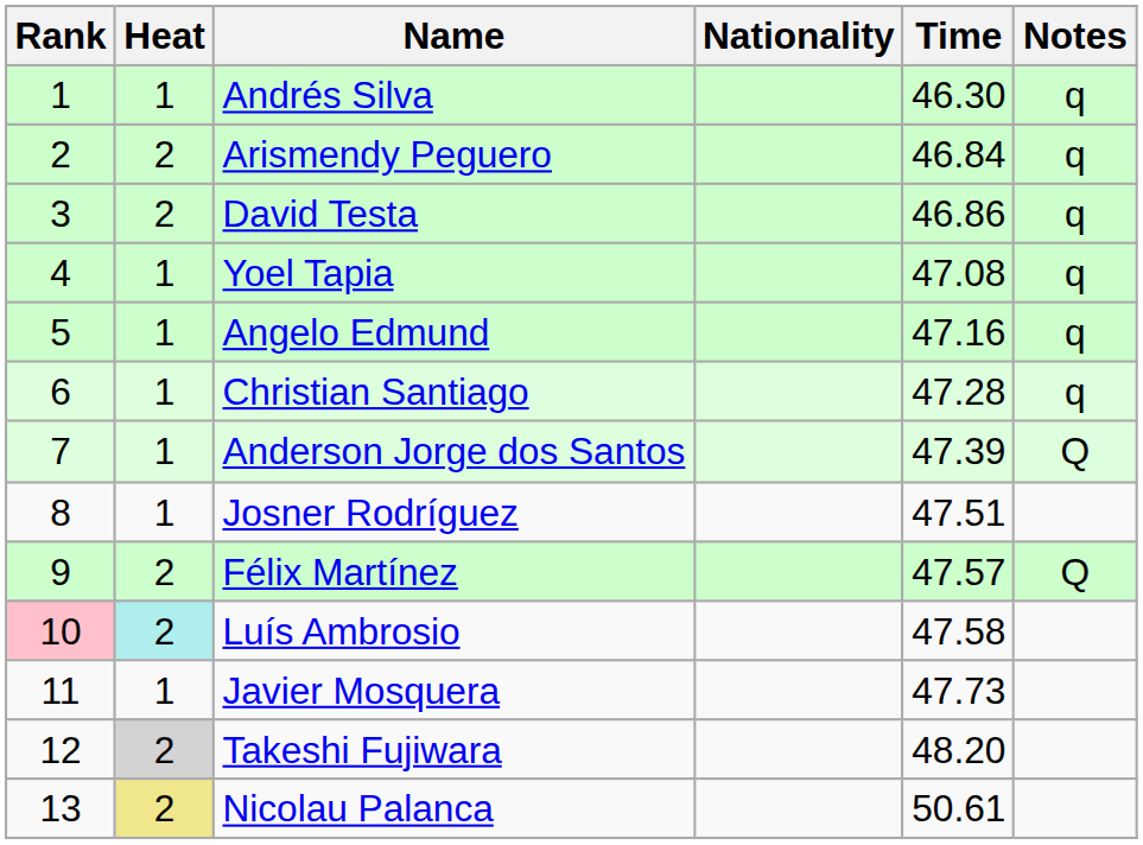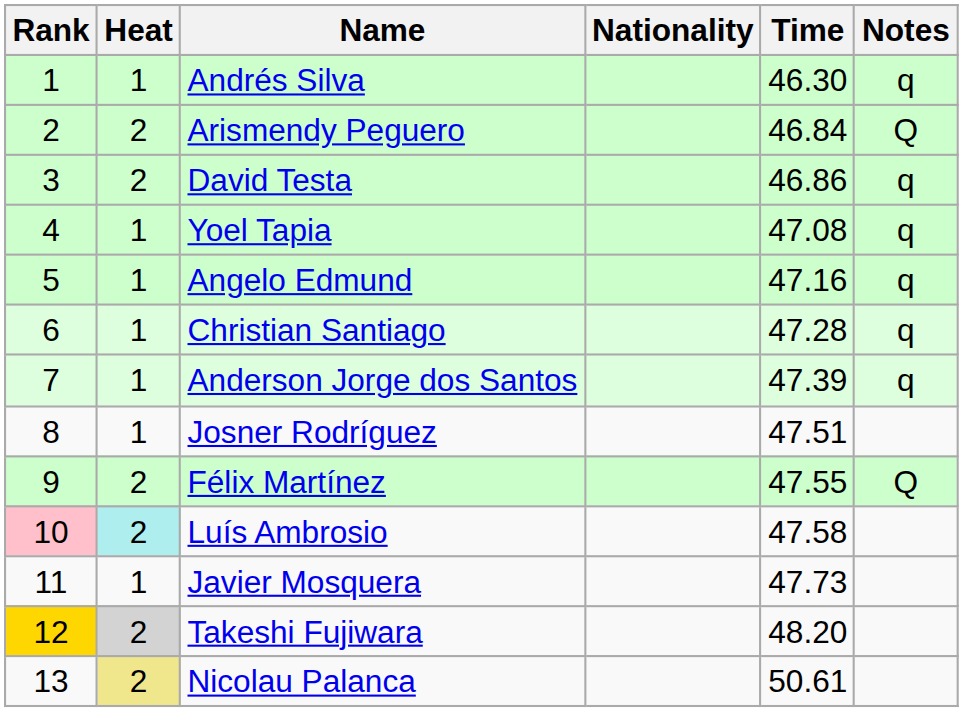 <table class="wikitable sortable" style="text-align:center;font-size:95%">
 <tr>
 <th>Rank</th>
 <th>Heat</th>
 <th>Name</th>
 <th>Nationality</th>
 <th>Time</th>
 <th>Notes</th>
 </tr>
 <tr bgcolor=ccffcc>
 <td>1</td>
 <td>1</td>
 <td align=left><a href='#'>Andrés Silva</a></td>
 <td align=left></td>
 <td>46.30</td>
 <td>q</td>
 </tr>
 <tr bgcolor=ccffcc>
 <td>2</td>
 <td>2</td>
 <td align=left><a href='#'>Arismendy Peguero</a></td>
 <td align=left></td>
 <td>46.84</td>
-<td>q</td>
+<td>Q</td>
 </tr>
 <tr bgcolor=ccffcc>
 <td>3</td>
 <td>2</td>
 <td align=left><a href='#'>David Testa</a></td>
 <td align=left></td>
 <td>46.86</td>
 <td>q</td>
 </tr>
 <tr bgcolor=ccffcc>
 <td>4</td>
 <td>1</td>
 <td align=left><a href='#'>Yoel Tapia</a></td>
 <td align=left></td>
 <td>47.08</td>
 <td>q</td>
 </tr>
 <tr bgcolor=ccffcc>
 <td>5</td>
 <td>1</td>
 <td align=left><a href='#'>Angelo Edmund</a></td>
 <td align=left></td>
 <td>47.16</td>
 <td>q</td>
 </tr>
 <tr bgcolor=ddffdd>
 <td>6</td>
 <td>1</td>
 <td align=left><a href='#'>Christian Santiago</a></td>
 <td align=left></td>
 <td>47.28</td>
 <td>q</td>
 </tr>
 <tr bgcolor=ddffdd>
 <td>7</td>
 <td>1</td>
 <td align=left><a href='#'>Anderson Jorge dos Santos</a></td>
 <td align=left></td>
 <td>47.39</td>
-<td>Q</td>
+<td>q</td>
 </tr>
 <tr>
 <td>8</td>
 <td>1</td>
 <td align=left><a href='#'>Josner Rodríguez</a></td>
 <td align=left></td>
 <td>47.51</td>
 <td></td>
 </tr>
 <tr bgcolor=ccffcc>
 <td>9</td>
 <td>2</td>
 <td align=left><a href='#'>Félix Martínez</a></td>
 <td align=left></td>
-<td>47.57</td>
+<td>47.55</td>
 <td>Q</td>
 </tr>
 <tr>
 <td style="background: pink;">10</td>
 <td style="background: paleturquoise;">2</td>
 <td align=left><a href='#'>Luís Ambrosio</a></td>
 <td align=left></td>
 <td>47.58</td>
 <td></td>
 </tr>
 <tr>
 <td>11</td>
 <td>1</td>
 <td align=left><a href='#'>Javier Mosquera</a></td>
 <td align=left></td>
 <td>47.73</td>
 <td></td>
 </tr>
 <tr>
-<td>12</td>
+<td style="background: gold;">12</td>
 <td style="background: lightgrey;">2</td>
 <td align=left><a href='#'>Takeshi Fujiwara</a></td>
 <td align=left></td>
 <td>48.20</td>
 <td></td>
 </tr>
 <tr>
 <td>13</td>
 <td style="background: khaki;">2</td>
 <td align=left><a href='#'>Nicolau Palanca</a></td>
 <td align=left></td>
 <td>50.61</td>
 <td></td>
 </tr>
 </table>
